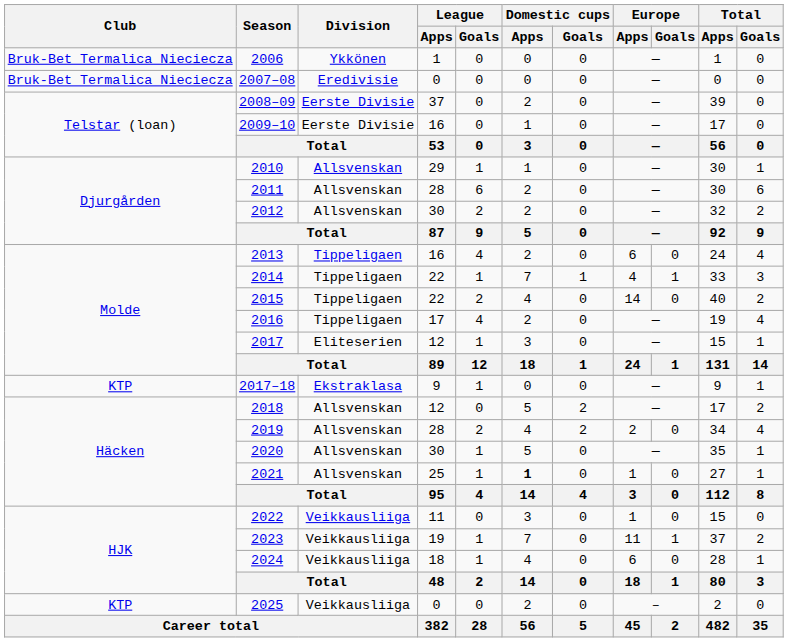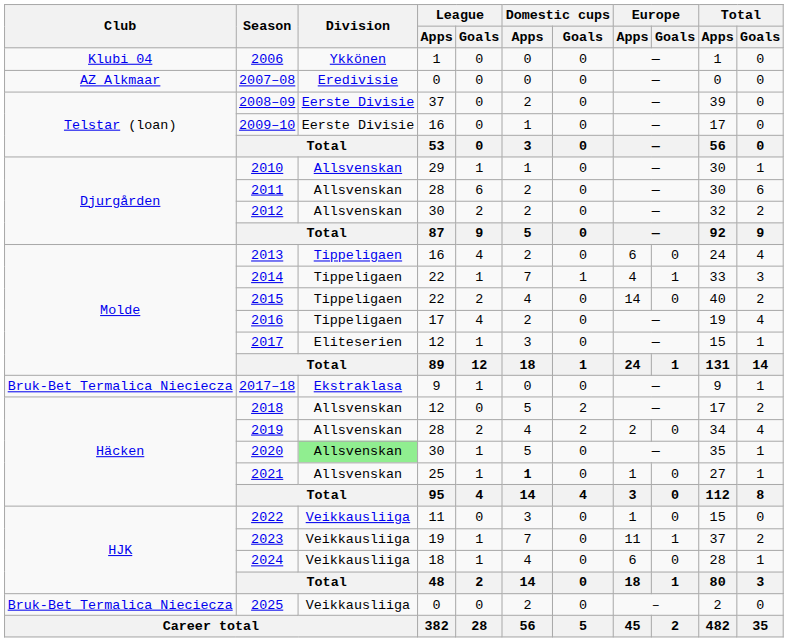 <table class="wikitable" style="text-align: center;">
 <tr>
 <th rowspan="2">Club</th>
 <th rowspan="2">Season</th>
 <th rowspan="2">Division</th>
 <th colspan="2">League</th>
 <th colspan="2">Domestic cups</th>
 <th colspan="2">Europe</th>
 <th colspan="2">Total</th>
 </tr>
 <tr>
 <th>Apps</th>
 <th>Goals</th>
 <th>Apps</th>
 <th>Goals</th>
 <th>Apps</th>
 <th>Goals</th>
 <th>Apps</th>
 <th>Goals</th>
 </tr>
 <tr>
-<td rowspan="1"><a href='#'>Bruk-Bet Termalica Nieciecza</a></td>
+<td><a href='#'>Klubi 04</a></td>
 <td><a href='#'>2006</a></td>
 <td><a href='#'>Ykkönen</a></td>
 <td>1</td>
 <td>0</td>
 <td>0</td>
 <td>0</td>
 <td colspan="2">—</td>
 <td>1</td>
 <td>0</td>
 </tr>
 <tr>
-<td rowspan="1"><a href='#'>Bruk-Bet Termalica Nieciecza</a></td>
+<td rowspan="1"><a href='#'>AZ Alkmaar</a></td>
 <td><a href='#'>2007–08</a></td>
 <td><a href='#'>Eredivisie</a></td>
 <td>0</td>
 <td>0</td>
 <td>0</td>
 <td>0</td>
 <td colspan="2">—</td>
 <td>0</td>
 <td>0</td>
 </tr>
 <tr>
 <td rowspan="3"><a href='#'>Telstar</a> (loan)</td>
 <td><a href='#'>2008–09</a></td>
 <td><a href='#'>Eerste Divisie</a></td>
 <td>37</td>
 <td>0</td>
 <td>2</td>
 <td>0</td>
 <td colspan="2">—</td>
 <td>39</td>
 <td>0</td>
 </tr>
 <tr>
 <td><a href='#'>2009–10</a></td>
 <td>Eerste Divisie</td>
 <td>16</td>
 <td>0</td>
 <td>1</td>
 <td>0</td>
 <td colspan="2">—</td>
 <td>17</td>
 <td>0</td>
 </tr>
 <tr>
 <th colspan=2>Total</th>
 <th>53</th>
 <th>0</th>
 <th>3</th>
 <th>0</th>
 <th colspan=2>—</th>
 <th>56</th>
 <th>0</th>
 </tr>
 <tr>
 <td rowspan="4"><a href='#'>Djurgården</a></td>
 <td><a href='#'>2010</a></td>
 <td><a href='#'>Allsvenskan</a></td>
 <td>29</td>
 <td>1</td>
 <td>1</td>
 <td>0</td>
 <td colspan="2">—</td>
 <td>30</td>
 <td>1</td>
 </tr>
 <tr>
 <td><a href='#'>2011</a></td>
 <td>Allsvenskan</td>
 <td>28</td>
 <td>6</td>
 <td>2</td>
 <td>0</td>
 <td colspan="2">—</td>
 <td>30</td>
 <td>6</td>
 </tr>
 <tr>
 <td><a href='#'>2012</a></td>
 <td>Allsvenskan</td>
 <td>30</td>
 <td>2</td>
 <td>2</td>
 <td>0</td>
 <td colspan="2">—</td>
 <td>32</td>
 <td>2</td>
 </tr>
 <tr>
 <th colspan=2>Total</th>
 <th>87</th>
 <th>9</th>
 <th>5</th>
 <th>0</th>
 <th colspan=2>—</th>
 <th>92</th>
 <th>9</th>
 </tr>
 <tr>
 <td rowspan="6"><a href='#'>Molde</a></td>
 <td><a href='#'>2013</a></td>
 <td><a href='#'>Tippeligaen</a></td>
 <td>16</td>
 <td>4</td>
 <td>2</td>
 <td>0</td>
 <td>6</td>
 <td>0</td>
 <td>24</td>
 <td>4</td>
 </tr>
 <tr>
 <td><a href='#'>2014</a></td>
 <td>Tippeligaen</td>
 <td>22</td>
 <td>1</td>
 <td>7</td>
 <td>1</td>
 <td>4</td>
 <td>1</td>
 <td>33</td>
 <td>3</td>
 </tr>
 <tr>
 <td><a href='#'>2015</a></td>
 <td>Tippeligaen</td>
 <td>22</td>
 <td>2</td>
 <td>4</td>
 <td>0</td>
 <td>14</td>
 <td>0</td>
 <td>40</td>
 <td>2</td>
 </tr>
 <tr>
 <td><a href='#'>2016</a></td>
 <td>Tippeligaen</td>
 <td>17</td>
 <td>4</td>
 <td>2</td>
 <td>0</td>
 <td colspan="2">—</td>
 <td>19</td>
 <td>4</td>
 </tr>
 <tr>
 <td><a href='#'>2017</a></td>
 <td>Eliteserien</td>
 <td>12</td>
 <td>1</td>
 <td>3</td>
 <td>0</td>
 <td colspan="2">—</td>
 <td>15</td>
 <td>1</td>
 </tr>
 <tr>
 <th colspan=2>Total</th>
 <th>89</th>
 <th>12</th>
 <th>18</th>
 <th>1</th>
 <th>24</th>
 <th>1</th>
 <th>131</th>
 <th>14</th>
 </tr>
 <tr>
-<td><a href='#'>KTP</a></td>
+<td rowspan="1"><a href='#'>Bruk-Bet Termalica Nieciecza</a></td>
 <td><a href='#'>2017–18</a></td>
 <td><a href='#'>Ekstraklasa</a></td>
 <td>9</td>
 <td>1</td>
 <td>0</td>
 <td>0</td>
 <td colspan="2">—</td>
 <td>9</td>
 <td>1</td>
 </tr>
 <tr>
 <td rowspan="5"><a href='#'>Häcken</a></td>
 <td><a href='#'>2018</a></td>
 <td>Allsvenskan</td>
 <td>12</td>
 <td>0</td>
 <td>5</td>
 <td>2</td>
 <td colspan="2">—</td>
 <td>17</td>
 <td>2</td>
 </tr>
 <tr>
 <td><a href='#'>2019</a></td>
 <td>Allsvenskan</td>
 <td>28</td>
 <td>2</td>
 <td>4</td>
 <td>2</td>
 <td>2</td>
 <td>0</td>
 <td>34</td>
 <td>4</td>
 </tr>
 <tr>
 <td><a href='#'>2020</a></td>
-<td>Allsvenskan</td>
+<td style="background: lightgreen;">Allsvenskan</td>
 <td>30</td>
 <td>1</td>
 <td>5</td>
 <td>0</td>
 <td colspan="2">—</td>
 <td>35</td>
 <td>1</td>
 </tr>
 <tr>
 <td><a href='#'>2021</a></td>
 <td>Allsvenskan</td>
 <td>25</td>
 <td>1</td>
 <td><strong>1</strong></td>
 <td>0</td>
 <td>1</td>
 <td>0</td>
 <td>27</td>
 <td>1</td>
 </tr>
 <tr>
 <th colspan=2>Total</th>
 <th>95</th>
 <th>4</th>
 <th>14</th>
 <th>4</th>
 <th>3</th>
 <th>0</th>
 <th>112</th>
 <th>8</th>
 </tr>
 <tr>
 <td rowspan="4"><a href='#'>HJK</a></td>
 <td><a href='#'>2022</a></td>
 <td><a href='#'>Veikkausliiga</a></td>
 <td>11</td>
 <td>0</td>
 <td>3</td>
 <td>0</td>
 <td>1</td>
 <td>0</td>
 <td>15</td>
 <td>0</td>
 </tr>
 <tr>
 <td><a href='#'>2023</a></td>
 <td>Veikkausliiga</td>
 <td>19</td>
 <td>1</td>
 <td>7</td>
 <td>0</td>
 <td>11</td>
 <td>1</td>
 <td>37</td>
 <td>2</td>
 </tr>
 <tr>
 <td><a href='#'>2024</a></td>
 <td>Veikkausliiga</td>
 <td>18</td>
 <td>1</td>
 <td>4</td>
 <td>0</td>
 <td>6</td>
 <td>0</td>
 <td>28</td>
 <td>1</td>
 </tr>
 <tr>
 <th colspan=2>Total</th>
 <th>48</th>
 <th>2</th>
 <th>14</th>
 <th>0</th>
 <th>18</th>
 <th>1</th>
 <th>80</th>
 <th>3</th>
 </tr>
 <tr>
-<td><a href='#'>KTP</a></td>
+<td rowspan="1"><a href='#'>Bruk-Bet Termalica Nieciecza</a></td>
 <td><a href='#'>2025</a></td>
 <td>Veikkausliiga</td>
 <td>0</td>
 <td>0</td>
 <td>2</td>
 <td>0</td>
 <td colspan=2>–</td>
 <td>2</td>
 <td>0</td>
 </tr>
 <tr>
 <th colspan="3">Career total</th>
 <th>382</th>
 <th>28</th>
 <th>56</th>
 <th>5</th>
 <th>45</th>
 <th>2</th>
 <th>482</th>
 <th>35</th>
 </tr>
 </table>
